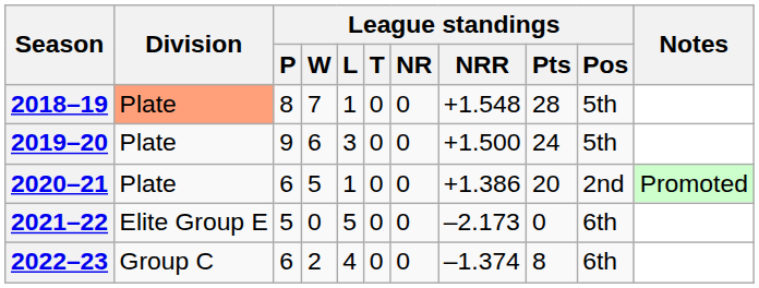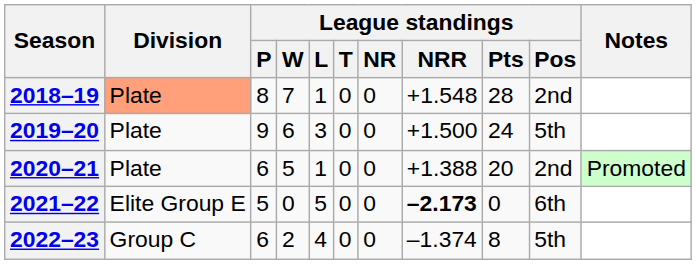 <table class="wikitable sortable">
 <tr>
 <th scope="col" rowspan="2">Season</th>
 <th scope="col" rowspan="2">Division</th>
 <th scope="col" colspan="8">League standings</th>
 <th scope="col" rowspan="2">Notes</th>
 </tr>
 <tr>
 <th scope="col">P</th>
 <th scope="col">W</th>
 <th scope="col">L</th>
 <th scope="col">T</th>
 <th scope="col">NR</th>
 <th scope="col">NRR</th>
 <th scope="col">Pts</th>
 <th scope="col">Pos</th>
 </tr>
 <tr>
 <th scope="row"><a href='#'>2018–19</a></th>
 <td style="background: lightsalmon;">Plate</td>
 <td>8</td>
 <td>7</td>
 <td>1</td>
 <td>0</td>
 <td>0</td>
 <td>+1.548</td>
 <td>28</td>
-<td>5th</td>
+<td>2nd</td>
 <td style="background: white;"></td>
 </tr>
 <tr>
 <th scope="row"><a href='#'>2019–20</a></th>
 <td>Plate</td>
 <td>9</td>
 <td>6</td>
 <td>3</td>
 <td>0</td>
 <td>0</td>
 <td>+1.500</td>
 <td>24</td>
 <td>5th</td>
 <td style="background: white;"></td>
 </tr>
 <tr>
 <th scope="row"><a href='#'>2020–21</a></th>
 <td>Plate</td>
 <td>6</td>
 <td>5</td>
 <td>1</td>
 <td>0</td>
 <td>0</td>
-<td>+1.386</td>
+<td>+1.388</td>
 <td>20</td>
 <td>2nd</td>
 <td style="background: #cfc;">Promoted</td>
 </tr>
 <tr>
 <th scope="row"><a href='#'>2021–22</a></th>
 <td>Elite Group E</td>
 <td>5</td>
 <td>0</td>
 <td>5</td>
 <td>0</td>
 <td>0</td>
-<td>–2.173</td>
+<td><strong>–2.173</strong></td>
 <td>0</td>
 <td>6th</td>
 <td style="background: white;"></td>
 </tr>
 <tr>
 <th scope="row"><a href='#'>2022–23</a></th>
 <td>Group C</td>
 <td>6</td>
 <td>2</td>
 <td>4</td>
 <td>0</td>
 <td>0</td>
 <td>–1.374</td>
 <td>8</td>
-<td>6th</td>
+<td>5th</td>
 <td style="background: white;"></td>
 </tr>
 </table>
